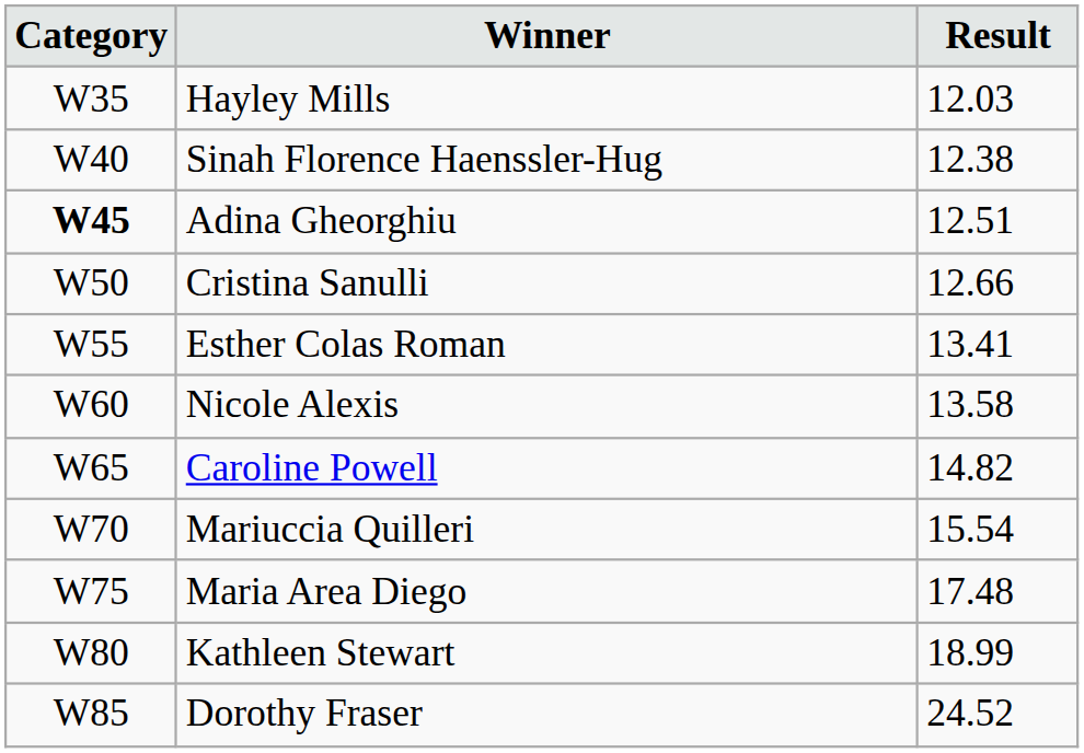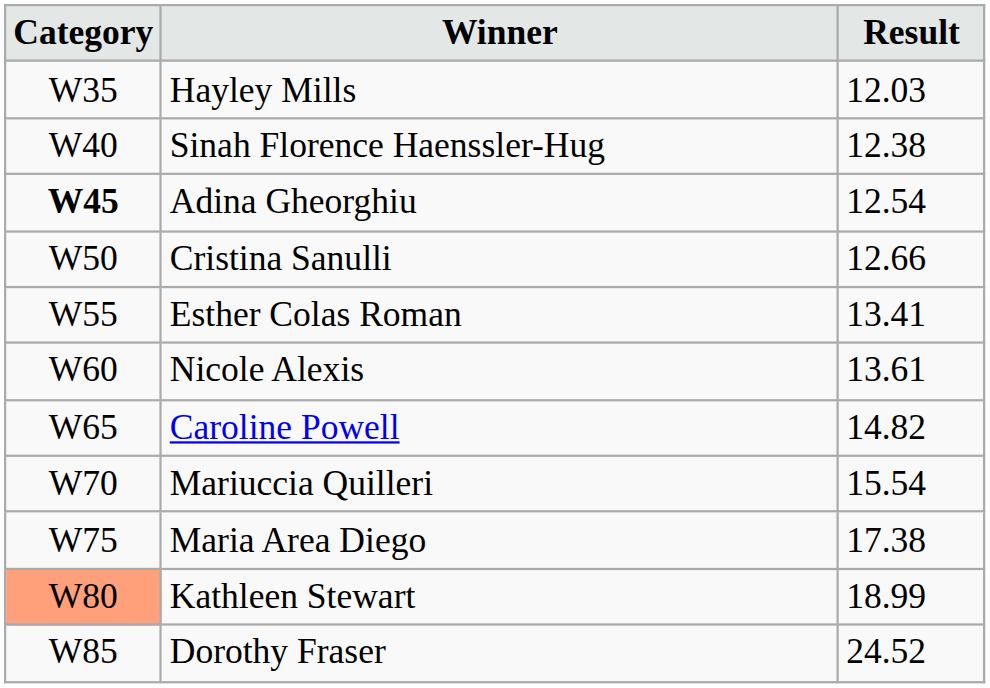 <table class="wikitable" width=35%>
 <tr>
 <td width=15% align="center" bgcolor=#E3E7E6><strong>Category</strong></td>
 <td align="center" bgcolor=#E3E7E6> <strong>Winner</strong></td>
 <td width=15% align="center" bgcolor=#E3E7E6><strong>Result</strong></td>
 </tr>
 <tr>
 <td align="center">W35</td>
 <td> Hayley Mills</td>
 <td>12.03</td>
 </tr>
 <tr>
 <td align="center">W40</td>
 <td> Sinah Florence Haenssler-Hug</td>
 <td>12.38</td>
 </tr>
 <tr>
 <td align="center"><strong>W45</strong></td>
 <td> Adina Gheorghiu</td>
-<td>12.51</td>
+<td>12.54</td>
 </tr>
 <tr>
 <td align="center">W50</td>
 <td> Cristina Sanulli</td>
 <td>12.66</td>
 </tr>
 <tr>
 <td align="center">W55</td>
 <td> Esther Colas Roman</td>
 <td>13.41</td>
 </tr>
 <tr>
 <td align="center">W60</td>
 <td> Nicole Alexis</td>
-<td>13.58</td>
+<td>13.61</td>
 </tr>
 <tr>
 <td align="center">W65</td>
 <td> <a href='#'>Caroline Powell</a></td>
 <td>14.82</td>
 </tr>
 <tr>
 <td align="center">W70</td>
 <td> Mariuccia Quilleri</td>
 <td>15.54</td>
 </tr>
 <tr>
 <td align="center">W75</td>
 <td> Maria Area Diego</td>
-<td>17.48</td>
+<td>17.38</td>
 </tr>
 <tr>
-<td align="center">W80</td>
+<td align="center" style="background: lightsalmon;">W80</td>
 <td> Kathleen Stewart</td>
 <td>18.99</td>
 </tr>
 <tr>
 <td align="center">W85</td>
 <td> Dorothy Fraser</td>
 <td>24.52</td>
 </tr>
 </table>
